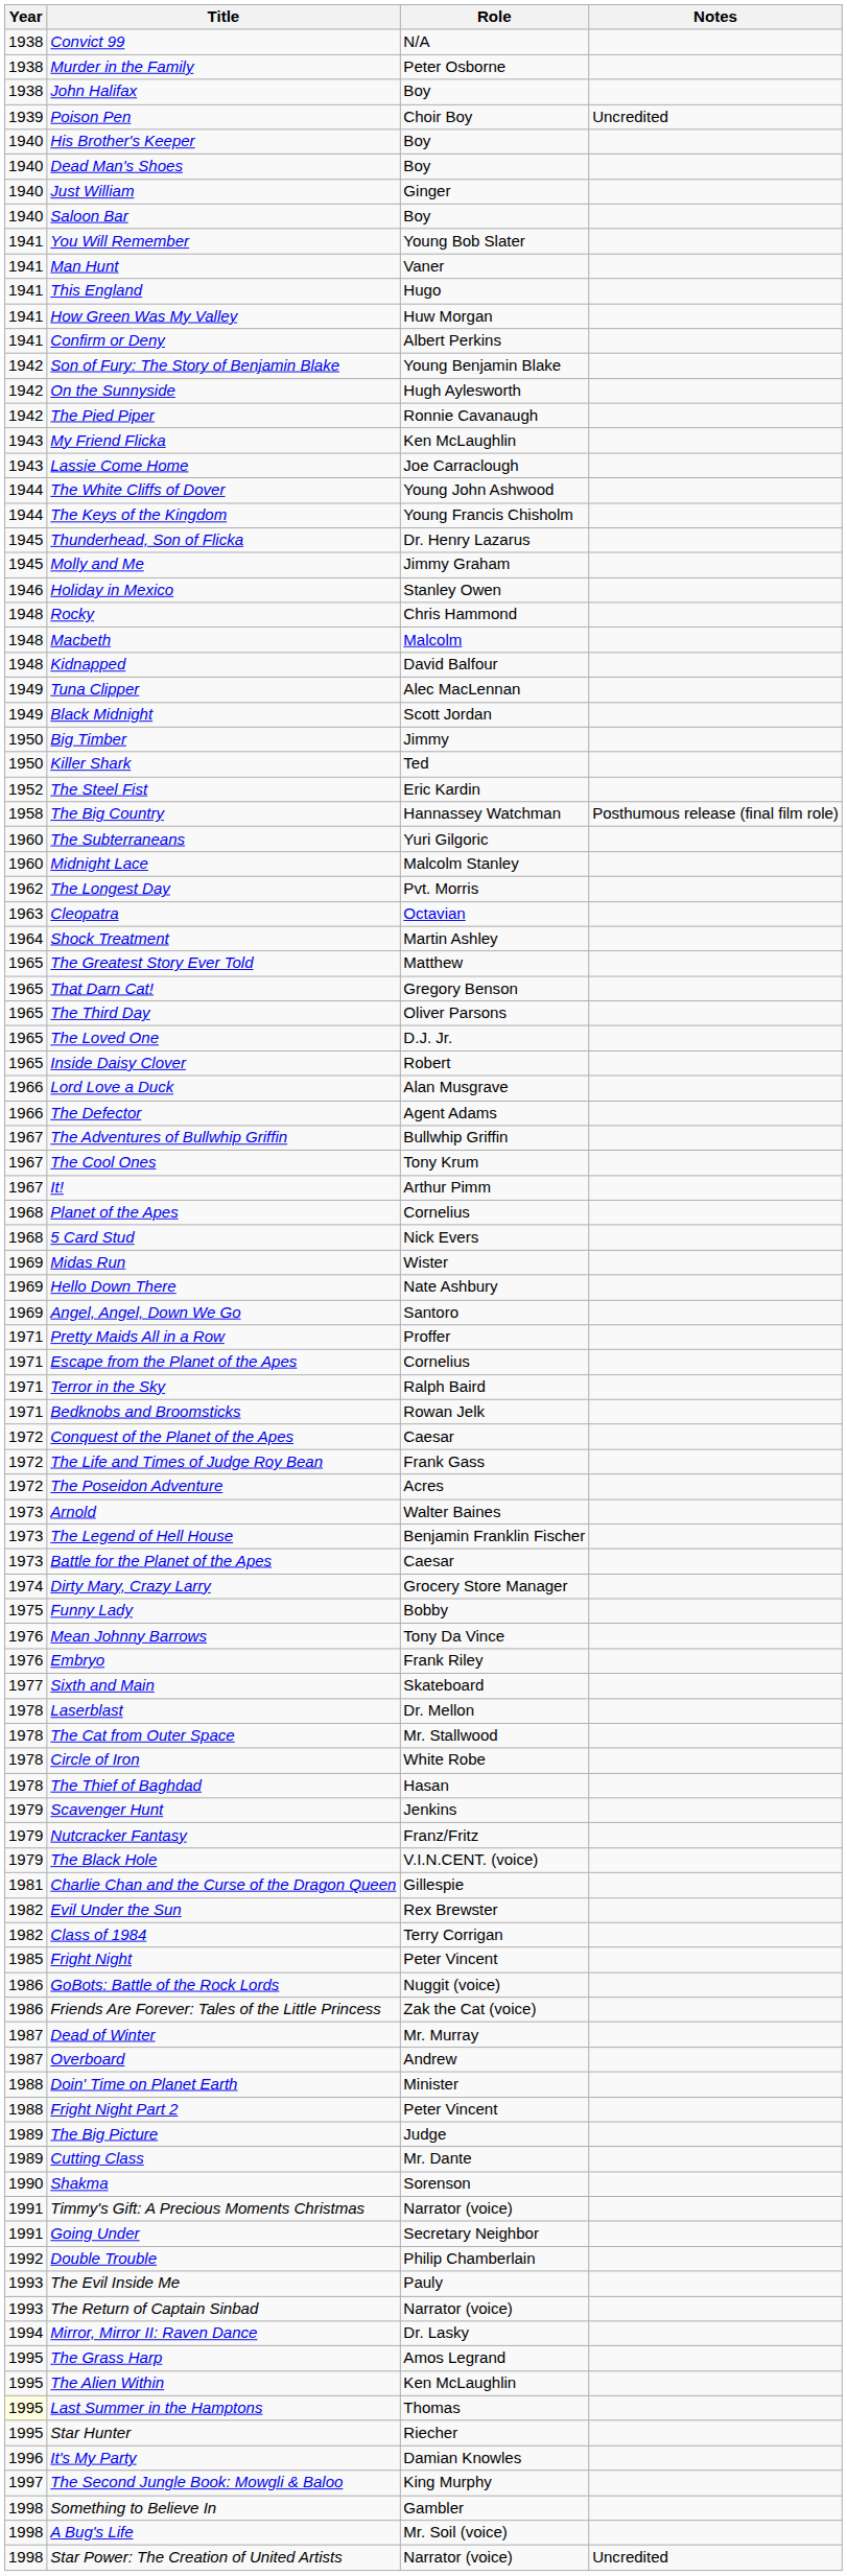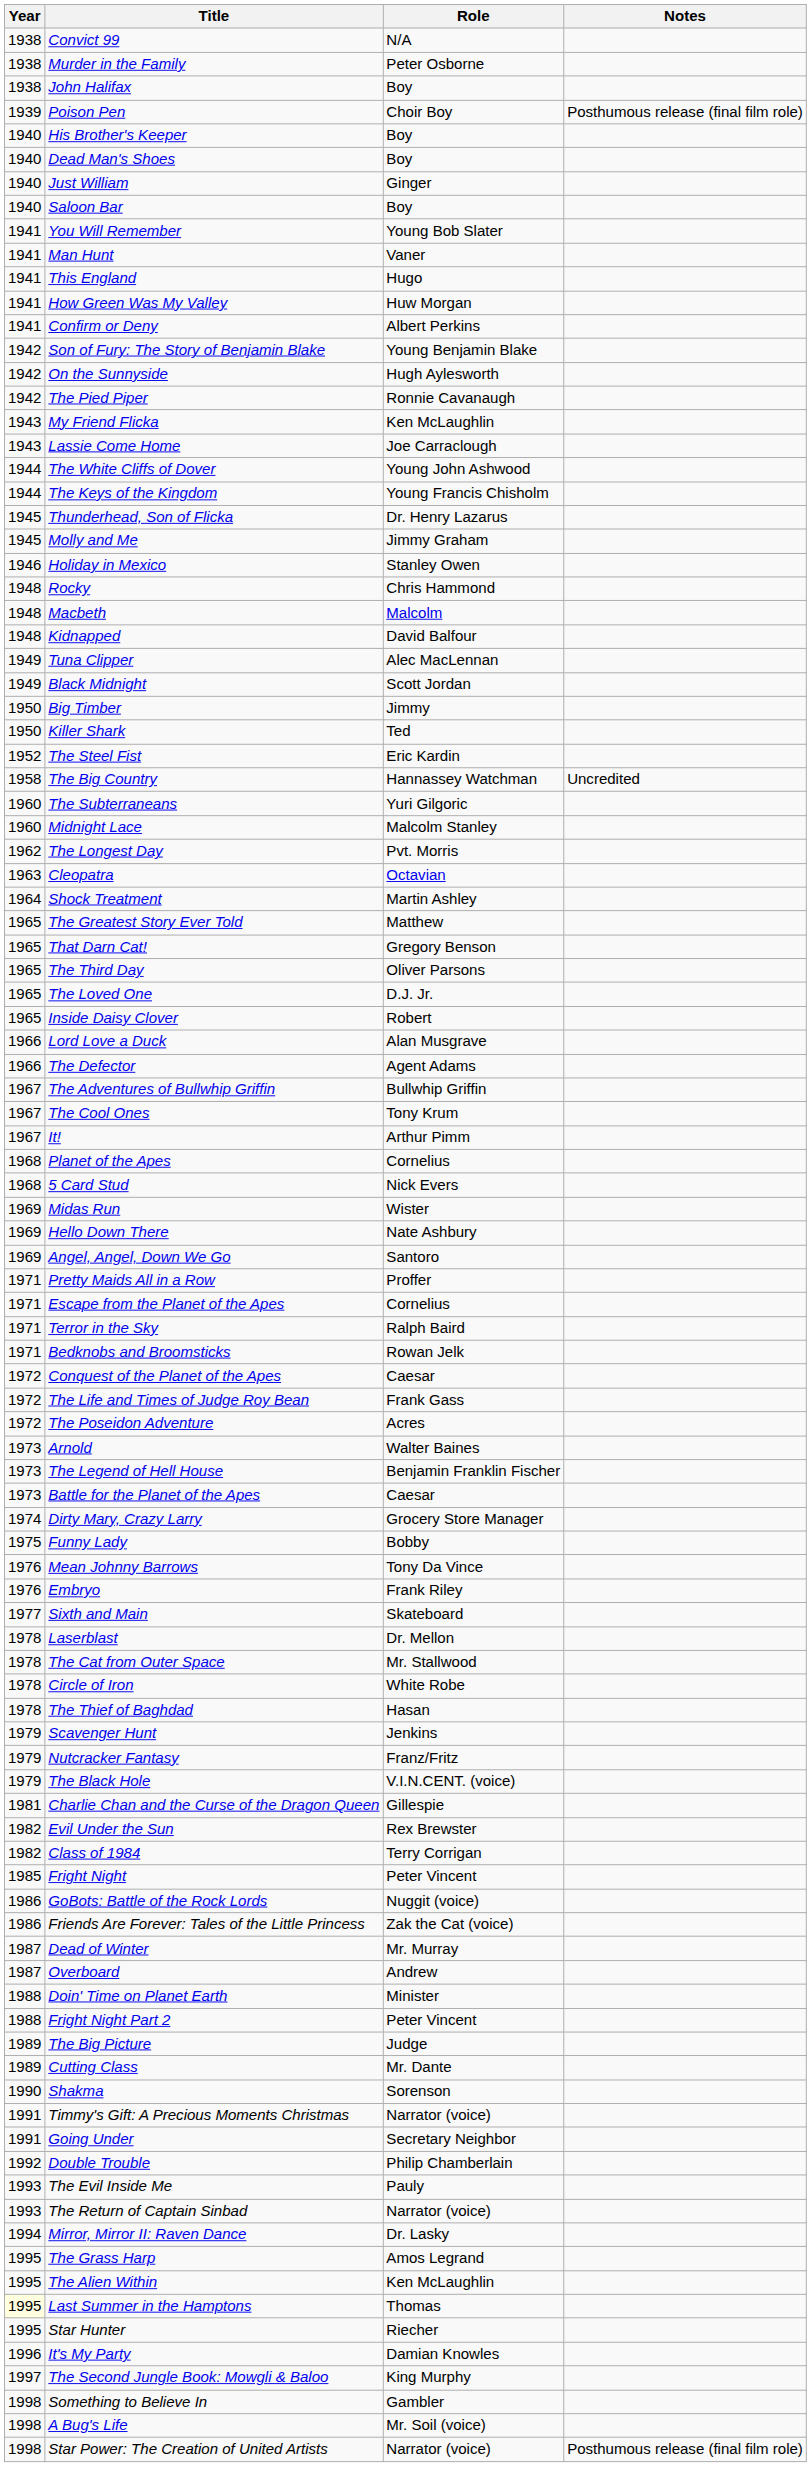 <table class="wikitable plainrowheaders sortable" style="margin-right: 0;">
 <tr>
 <th scope="col">Year</th>
 <th scope="col">Title</th>
 <th scope="col">Role</th>
 <th scope="col" class="unsortable">Notes</th>
 </tr>
 <tr>
 <td>1938</td>
 <td><em><a href='#'>Convict 99</a></em></td>
 <td>N/A</td>
 <td></td>
 </tr>
 <tr>
 <td>1938</td>
 <td><em><a href='#'>Murder in the Family</a></em></td>
 <td>Peter Osborne</td>
 <td></td>
 </tr>
 <tr>
 <td>1938</td>
 <td><em><a href='#'>John Halifax</a></em></td>
 <td>Boy</td>
 <td></td>
 </tr>
 <tr>
 <td>1939</td>
 <td><em><a href='#'>Poison Pen</a></em></td>
 <td>Choir Boy</td>
-<td>Uncredited</td>
+<td>Posthumous release (final film role)</td>
 </tr>
 <tr>
 <td>1940</td>
 <td><em><a href='#'>His Brother's Keeper</a></em></td>
 <td>Boy</td>
 <td></td>
 </tr>
 <tr>
 <td>1940</td>
 <td><em><a href='#'>Dead Man's Shoes</a></em></td>
 <td>Boy</td>
 <td></td>
 </tr>
 <tr>
 <td>1940</td>
 <td><em><a href='#'>Just William</a></em></td>
 <td>Ginger</td>
 <td></td>
 </tr>
 <tr>
 <td>1940</td>
 <td><em><a href='#'>Saloon Bar</a></em></td>
 <td>Boy</td>
 <td></td>
 </tr>
 <tr>
 <td>1941</td>
 <td><em><a href='#'>You Will Remember</a></em></td>
 <td>Young Bob Slater</td>
 <td></td>
 </tr>
 <tr>
 <td>1941</td>
 <td><em><a href='#'>Man Hunt</a></em></td>
 <td>Vaner</td>
 <td></td>
 </tr>
 <tr>
 <td>1941</td>
 <td><em><a href='#'>This England</a></em></td>
 <td>Hugo</td>
 <td></td>
 </tr>
 <tr>
 <td>1941</td>
 <td><em><a href='#'>How Green Was My Valley</a></em></td>
 <td>Huw Morgan</td>
 <td></td>
 </tr>
 <tr>
 <td>1941</td>
 <td><em><a href='#'>Confirm or Deny</a></em></td>
 <td>Albert Perkins</td>
 <td></td>
 </tr>
 <tr>
 <td>1942</td>
 <td><em><a href='#'>Son of Fury: The Story of Benjamin Blake</a></em></td>
 <td>Young Benjamin Blake</td>
 <td></td>
 </tr>
 <tr>
 <td>1942</td>
 <td><em><a href='#'>On the Sunnyside</a></em></td>
 <td>Hugh Aylesworth</td>
 <td></td>
 </tr>
 <tr>
 <td>1942</td>
 <td><em><a href='#'>The Pied Piper</a></em></td>
 <td>Ronnie Cavanaugh</td>
 <td></td>
 </tr>
 <tr>
 <td>1943</td>
 <td><em><a href='#'>My Friend Flicka</a></em></td>
 <td>Ken McLaughlin</td>
 <td></td>
 </tr>
 <tr>
 <td>1943</td>
 <td><em><a href='#'>Lassie Come Home</a></em></td>
 <td>Joe Carraclough</td>
 <td></td>
 </tr>
 <tr>
 <td>1944</td>
 <td><em><a href='#'>The White Cliffs of Dover</a></em></td>
 <td>Young John Ashwood</td>
 <td></td>
 </tr>
 <tr>
 <td>1944</td>
 <td><a href='#'><em>The Keys of the Kingdom</em></a></td>
 <td>Young Francis Chisholm</td>
 <td></td>
 </tr>
 <tr>
 <td>1945</td>
 <td><em><a href='#'>Thunderhead, Son of Flicka</a></em></td>
 <td>Dr. Henry Lazarus</td>
 <td></td>
 </tr>
 <tr>
 <td>1945</td>
 <td><em><a href='#'>Molly and Me</a></em></td>
 <td>Jimmy Graham</td>
 <td></td>
 </tr>
 <tr>
 <td>1946</td>
 <td><em><a href='#'>Holiday in Mexico</a></em></td>
 <td>Stanley Owen</td>
 <td></td>
 </tr>
 <tr>
 <td>1948</td>
 <td><em><a href='#'>Rocky</a></em></td>
 <td>Chris Hammond</td>
 <td></td>
 </tr>
 <tr>
 <td>1948</td>
 <td><em><a href='#'>Macbeth</a></em></td>
 <td><a href='#'>Malcolm</a></td>
 <td></td>
 </tr>
 <tr>
 <td>1948</td>
 <td><em><a href='#'>Kidnapped</a></em></td>
 <td>David Balfour</td>
 <td></td>
 </tr>
 <tr>
 <td>1949</td>
 <td><em><a href='#'>Tuna Clipper</a></em></td>
 <td>Alec MacLennan</td>
 <td></td>
 </tr>
 <tr>
 <td>1949</td>
 <td><em><a href='#'>Black Midnight</a></em></td>
 <td>Scott Jordan</td>
 <td></td>
 </tr>
 <tr>
 <td>1950</td>
 <td><em><a href='#'>Big Timber</a></em></td>
 <td>Jimmy</td>
 <td></td>
 </tr>
 <tr>
 <td>1950</td>
 <td><em><a href='#'>Killer Shark</a></em></td>
 <td>Ted</td>
 <td></td>
 </tr>
 <tr>
 <td>1952</td>
 <td><em><a href='#'>The Steel Fist</a></em></td>
 <td>Eric Kardin</td>
 <td></td>
 </tr>
 <tr>
 <td>1958</td>
 <td><em><a href='#'>The Big Country</a></em></td>
 <td>Hannassey Watchman</td>
-<td>Posthumous release (final film role)</td>
+<td>Uncredited</td>
 </tr>
 <tr>
 <td>1960</td>
 <td><em><a href='#'>The Subterraneans</a></em></td>
 <td>Yuri Gilgoric</td>
 <td></td>
 </tr>
 <tr>
 <td>1960</td>
 <td><em><a href='#'>Midnight Lace</a></em></td>
 <td>Malcolm Stanley</td>
 <td></td>
 </tr>
 <tr>
 <td>1962</td>
 <td><em><a href='#'>The Longest Day</a></em></td>
 <td>Pvt. Morris</td>
 <td></td>
 </tr>
 <tr>
 <td>1963</td>
 <td><em><a href='#'>Cleopatra</a></em></td>
 <td><a href='#'>Octavian</a></td>
 <td></td>
 </tr>
 <tr>
 <td>1964</td>
 <td><em><a href='#'>Shock Treatment</a></em></td>
 <td>Martin Ashley</td>
 <td></td>
 </tr>
 <tr>
 <td>1965</td>
 <td><em><a href='#'>The Greatest Story Ever Told</a></em></td>
 <td>Matthew</td>
 <td></td>
 </tr>
 <tr>
 <td>1965</td>
 <td><em><a href='#'>That Darn Cat!</a></em></td>
 <td>Gregory Benson</td>
 <td></td>
 </tr>
 <tr>
 <td>1965</td>
 <td><em><a href='#'>The Third Day</a></em></td>
 <td>Oliver Parsons</td>
 <td></td>
 </tr>
 <tr>
 <td>1965</td>
 <td><em><a href='#'>The Loved One</a></em></td>
 <td>D.J. Jr.</td>
 <td></td>
 </tr>
 <tr>
 <td>1965</td>
 <td><em><a href='#'>Inside Daisy Clover</a></em></td>
 <td>Robert</td>
 <td></td>
 </tr>
 <tr>
 <td>1966</td>
 <td><em><a href='#'>Lord Love a Duck</a></em></td>
 <td>Alan Musgrave</td>
 <td></td>
 </tr>
 <tr>
 <td>1966</td>
 <td><em><a href='#'>The Defector</a></em></td>
 <td>Agent Adams</td>
 <td></td>
 </tr>
 <tr>
 <td>1967</td>
 <td><em><a href='#'>The Adventures of Bullwhip Griffin</a></em></td>
 <td>Bullwhip Griffin</td>
 <td></td>
 </tr>
 <tr>
 <td>1967</td>
 <td><em><a href='#'>The Cool Ones</a></em></td>
 <td>Tony Krum</td>
 <td></td>
 </tr>
 <tr>
 <td>1967</td>
 <td><em><a href='#'>It!</a></em></td>
 <td>Arthur Pimm</td>
 <td></td>
 </tr>
 <tr>
 <td>1968</td>
 <td><em><a href='#'>Planet of the Apes</a></em></td>
 <td>Cornelius</td>
 <td></td>
 </tr>
 <tr>
 <td>1968</td>
 <td><em><a href='#'>5 Card Stud</a></em></td>
 <td>Nick Evers</td>
 <td></td>
 </tr>
 <tr>
 <td>1969</td>
 <td><em><a href='#'>Midas Run</a></em></td>
 <td>Wister</td>
 <td></td>
 </tr>
 <tr>
 <td>1969</td>
 <td><em><a href='#'>Hello Down There</a></em></td>
 <td>Nate Ashbury</td>
 <td></td>
 </tr>
 <tr>
 <td>1969</td>
 <td><em><a href='#'>Angel, Angel, Down We Go</a></em></td>
 <td>Santoro</td>
 <td></td>
 </tr>
 <tr>
 <td>1971</td>
 <td><em><a href='#'>Pretty Maids All in a Row</a></em></td>
 <td>Proffer</td>
 <td></td>
 </tr>
 <tr>
 <td>1971</td>
 <td><em><a href='#'>Escape from the Planet of the Apes</a></em></td>
 <td>Cornelius</td>
 <td></td>
 </tr>
 <tr>
 <td>1971</td>
 <td><em><a href='#'>Terror in the Sky</a></em></td>
 <td>Ralph Baird</td>
 <td></td>
 </tr>
 <tr>
 <td>1971</td>
 <td><em><a href='#'>Bedknobs and Broomsticks</a></em></td>
 <td>Rowan Jelk</td>
 <td></td>
 </tr>
 <tr>
 <td>1972</td>
 <td><em><a href='#'>Conquest of the Planet of the Apes</a></em></td>
 <td>Caesar</td>
 <td></td>
 </tr>
 <tr>
 <td>1972</td>
 <td><em><a href='#'>The Life and Times of Judge Roy Bean</a></em></td>
 <td>Frank Gass</td>
 <td></td>
 </tr>
 <tr>
 <td>1972</td>
 <td><em><a href='#'>The Poseidon Adventure</a></em></td>
 <td>Acres</td>
 <td></td>
 </tr>
 <tr>
 <td>1973</td>
 <td><em><a href='#'>Arnold</a></em></td>
 <td>Walter Baines</td>
 <td></td>
 </tr>
 <tr>
 <td>1973</td>
 <td><em><a href='#'>The Legend of Hell House</a></em></td>
 <td>Benjamin Franklin Fischer</td>
 <td></td>
 </tr>
 <tr>
 <td>1973</td>
 <td><em><a href='#'>Battle for the Planet of the Apes</a></em></td>
 <td>Caesar</td>
 <td></td>
 </tr>
 <tr>
 <td>1974</td>
 <td><em><a href='#'>Dirty Mary, Crazy Larry</a></em></td>
 <td>Grocery Store Manager</td>
 <td></td>
 </tr>
 <tr>
 <td>1975</td>
 <td><em><a href='#'>Funny Lady</a></em></td>
 <td>Bobby</td>
 <td></td>
 </tr>
 <tr>
 <td>1976</td>
 <td><em><a href='#'>Mean Johnny Barrows</a></em></td>
 <td>Tony Da Vince</td>
 <td></td>
 </tr>
 <tr>
 <td>1976</td>
 <td><em><a href='#'>Embryo</a></em></td>
 <td>Frank Riley</td>
 <td></td>
 </tr>
 <tr>
 <td>1977</td>
 <td><em><a href='#'>Sixth and Main</a></em></td>
 <td>Skateboard</td>
 <td></td>
 </tr>
 <tr>
 <td>1978</td>
 <td><em><a href='#'>Laserblast</a></em></td>
 <td>Dr. Mellon</td>
 <td></td>
 </tr>
 <tr>
 <td>1978</td>
 <td><em><a href='#'>The Cat from Outer Space</a></em></td>
 <td>Mr. Stallwood</td>
 <td></td>
 </tr>
 <tr>
 <td>1978</td>
 <td><em><a href='#'>Circle of Iron</a></em></td>
 <td>White Robe</td>
 <td></td>
 </tr>
 <tr>
 <td>1978</td>
 <td><em><a href='#'>The Thief of Baghdad</a></em></td>
 <td>Hasan</td>
 <td></td>
 </tr>
 <tr>
 <td>1979</td>
 <td><em><a href='#'>Scavenger Hunt</a></em></td>
 <td>Jenkins</td>
 <td></td>
 </tr>
 <tr>
 <td>1979</td>
 <td><em><a href='#'>Nutcracker Fantasy</a></em></td>
 <td>Franz/Fritz</td>
 <td></td>
 </tr>
 <tr>
 <td>1979</td>
 <td><em><a href='#'>The Black Hole</a></em></td>
 <td>V.I.N.CENT. (voice)</td>
 <td></td>
 </tr>
 <tr>
 <td>1981</td>
 <td><em><a href='#'>Charlie Chan and the Curse of the Dragon Queen</a></em></td>
 <td>Gillespie</td>
 <td></td>
 </tr>
 <tr>
 <td>1982</td>
 <td><em><a href='#'>Evil Under the Sun</a></em></td>
 <td>Rex Brewster</td>
 <td></td>
 </tr>
 <tr>
 <td>1982</td>
 <td><em><a href='#'>Class of 1984</a></em></td>
 <td>Terry Corrigan</td>
 <td></td>
 </tr>
 <tr>
 <td>1985</td>
 <td><em><a href='#'>Fright Night</a></em></td>
 <td>Peter Vincent</td>
 <td></td>
 </tr>
 <tr>
 <td>1986</td>
 <td><em><a href='#'>GoBots: Battle of the Rock Lords</a></em></td>
 <td>Nuggit (voice)</td>
 <td></td>
 </tr>
 <tr>
 <td>1986</td>
 <td><em>Friends Are Forever: Tales of the Little Princess</em></td>
 <td>Zak the Cat (voice)</td>
 <td></td>
 </tr>
 <tr>
 <td>1987</td>
 <td><em><a href='#'>Dead of Winter</a></em></td>
 <td>Mr. Murray</td>
 <td></td>
 </tr>
 <tr>
 <td>1987</td>
 <td><em><a href='#'>Overboard</a></em></td>
 <td>Andrew</td>
 <td></td>
 </tr>
 <tr>
 <td>1988</td>
 <td><em><a href='#'>Doin' Time on Planet Earth</a></em></td>
 <td>Minister</td>
 <td></td>
 </tr>
 <tr>
 <td>1988</td>
 <td><em><a href='#'>Fright Night Part 2</a></em></td>
 <td>Peter Vincent</td>
 <td></td>
 </tr>
 <tr>
 <td>1989</td>
 <td><em><a href='#'>The Big Picture</a></em></td>
 <td>Judge</td>
 <td></td>
 </tr>
 <tr>
 <td>1989</td>
 <td><em><a href='#'>Cutting Class</a></em></td>
 <td>Mr. Dante</td>
 <td></td>
 </tr>
 <tr>
 <td>1990</td>
 <td><em><a href='#'>Shakma</a></em></td>
 <td>Sorenson</td>
 <td></td>
 </tr>
 <tr>
 <td>1991</td>
 <td><em>Timmy's Gift: A Precious Moments Christmas</em></td>
 <td>Narrator (voice)</td>
 <td></td>
 </tr>
 <tr>
 <td>1991</td>
 <td><em><a href='#'>Going Under</a></em></td>
 <td>Secretary Neighbor</td>
 <td></td>
 </tr>
 <tr>
 <td>1992</td>
 <td><em><a href='#'>Double Trouble</a></em></td>
 <td>Philip Chamberlain</td>
 <td></td>
 </tr>
 <tr>
 <td>1993</td>
 <td><em>The Evil Inside Me</em></td>
 <td>Pauly</td>
 <td></td>
 </tr>
 <tr>
 <td>1993</td>
 <td><em>The Return of Captain Sinbad</em></td>
 <td>Narrator (voice)</td>
 <td></td>
 </tr>
 <tr>
 <td>1994</td>
 <td><em><a href='#'>Mirror, Mirror II: Raven Dance</a></em></td>
 <td>Dr. Lasky</td>
 <td></td>
 </tr>
 <tr>
 <td>1995</td>
 <td><em><a href='#'>The Grass Harp</a></em></td>
 <td>Amos Legrand</td>
 <td></td>
 </tr>
 <tr>
 <td>1995</td>
 <td><em><a href='#'>The Alien Within</a></em></td>
 <td>Ken McLaughlin</td>
 <td></td>
 </tr>
 <tr>
 <td style="background: lightyellow;">1995</td>
 <td><em><a href='#'>Last Summer in the Hamptons</a></em></td>
 <td>Thomas</td>
 <td></td>
 </tr>
 <tr>
 <td>1995</td>
 <td><em>Star Hunter</em></td>
 <td>Riecher</td>
 <td></td>
 </tr>
 <tr>
 <td>1996</td>
 <td><em><a href='#'>It's My Party</a></em></td>
 <td>Damian Knowles</td>
 <td></td>
 </tr>
 <tr>
 <td>1997</td>
 <td><em><a href='#'>The Second Jungle Book: Mowgli & Baloo</a></em></td>
 <td>King Murphy</td>
 <td></td>
 </tr>
 <tr>
 <td>1998</td>
 <td><em>Something to Believe In</em></td>
 <td>Gambler</td>
 <td></td>
 </tr>
 <tr>
 <td>1998</td>
 <td><em><a href='#'>A Bug's Life</a></em></td>
 <td>Mr. Soil (voice)</td>
 <td></td>
 </tr>
 <tr>
 <td>1998</td>
 <td><em>Star Power: The Creation of United Artists</em></td>
 <td>Narrator (voice)</td>
-<td>Uncredited</td>
+<td>Posthumous release (final film role)</td>
 </tr>
 </table>
